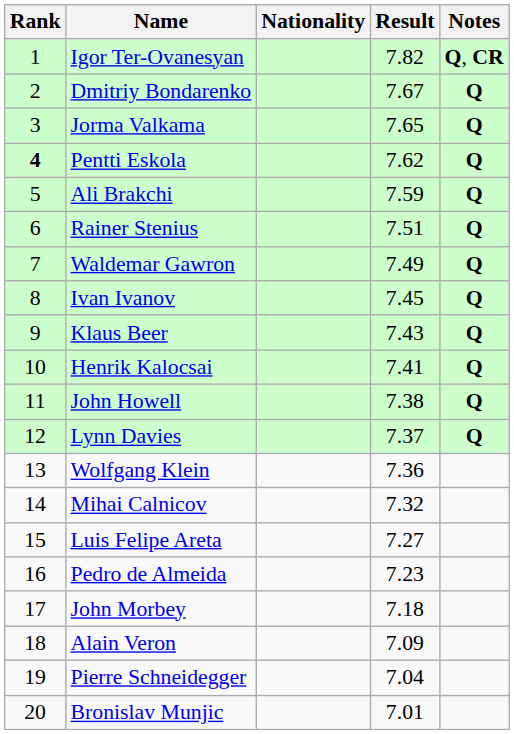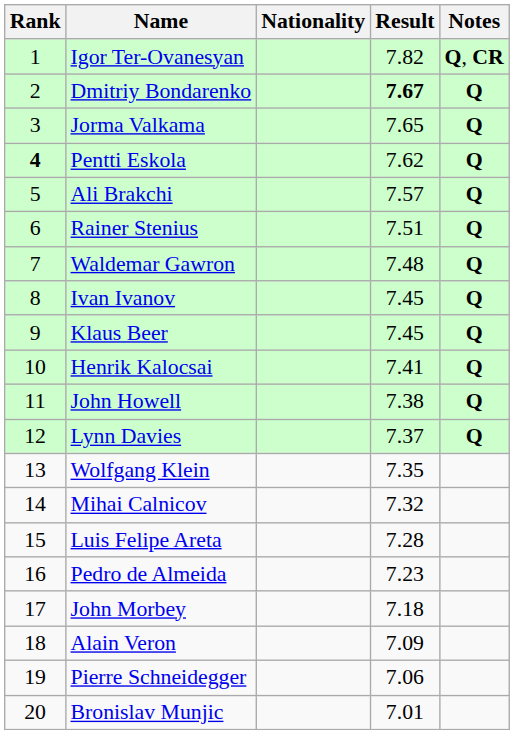 <table class="wikitable sortable" style="text-align:center">
 <tr>
 <th>Rank</th>
 <th>Name</th>
 <th>Nationality</th>
 <th>Result</th>
 <th>Notes</th>
 </tr>
 <tr bgcolor=ccffcc>
 <td>1</td>
 <td align=left><a href='#'>Igor Ter-Ovanesyan</a></td>
 <td align=left></td>
 <td>7.82</td>
 <td><strong>Q</strong>, <strong>CR</strong></td>
 </tr>
 <tr bgcolor=ccffcc>
 <td>2</td>
 <td align=left><a href='#'>Dmitriy Bondarenko</a></td>
 <td align=left></td>
-<td>7.67</td>
+<td><strong>7.67</strong></td>
 <td><strong>Q</strong></td>
 </tr>
 <tr bgcolor=ccffcc>
 <td>3</td>
 <td align=left><a href='#'>Jorma Valkama</a></td>
 <td align=left></td>
 <td>7.65</td>
 <td><strong>Q</strong></td>
 </tr>
 <tr bgcolor=ccffcc>
 <td><strong>4</strong></td>
 <td align=left><a href='#'>Pentti Eskola</a></td>
 <td align=left></td>
 <td>7.62</td>
 <td><strong>Q</strong></td>
 </tr>
 <tr bgcolor=ccffcc>
 <td>5</td>
 <td align=left><a href='#'>Ali Brakchi</a></td>
 <td align=left></td>
-<td>7.59</td>
+<td>7.57</td>
 <td><strong>Q</strong></td>
 </tr>
 <tr bgcolor=ccffcc>
 <td>6</td>
 <td align=left><a href='#'>Rainer Stenius</a></td>
 <td align=left></td>
 <td>7.51</td>
 <td><strong>Q</strong></td>
 </tr>
 <tr bgcolor=ccffcc>
 <td>7</td>
 <td align=left><a href='#'>Waldemar Gawron</a></td>
 <td align=left></td>
-<td>7.49</td>
+<td>7.48</td>
 <td><strong>Q</strong></td>
 </tr>
 <tr bgcolor=ccffcc>
 <td>8</td>
 <td align=left><a href='#'>Ivan Ivanov</a></td>
 <td align=left></td>
 <td>7.45</td>
 <td><strong>Q</strong></td>
 </tr>
 <tr bgcolor=ccffcc>
 <td>9</td>
 <td align=left><a href='#'>Klaus Beer</a></td>
 <td align=left></td>
-<td>7.43</td>
+<td>7.45</td>
 <td><strong>Q</strong></td>
 </tr>
 <tr bgcolor=ccffcc>
 <td>10</td>
 <td align=left><a href='#'>Henrik Kalocsai</a></td>
 <td align=left></td>
 <td>7.41</td>
 <td><strong>Q</strong></td>
 </tr>
 <tr bgcolor=ccffcc>
 <td>11</td>
 <td align=left><a href='#'>John Howell</a></td>
 <td align=left></td>
 <td>7.38</td>
 <td><strong>Q</strong></td>
 </tr>
 <tr bgcolor=ccffcc>
 <td>12</td>
 <td align=left><a href='#'>Lynn Davies</a></td>
 <td align=left></td>
 <td>7.37</td>
 <td><strong>Q</strong></td>
 </tr>
 <tr>
 <td>13</td>
 <td align=left><a href='#'>Wolfgang Klein</a></td>
 <td align=left></td>
-<td>7.36</td>
+<td>7.35</td>
 <td></td>
 </tr>
 <tr>
 <td>14</td>
 <td align=left><a href='#'>Mihai Calnicov</a></td>
 <td align=left></td>
 <td>7.32</td>
 <td></td>
 </tr>
 <tr>
 <td>15</td>
 <td align=left><a href='#'>Luis Felipe Areta</a></td>
 <td align=left></td>
-<td>7.27</td>
+<td>7.28</td>
 <td></td>
 </tr>
 <tr>
 <td>16</td>
 <td align=left><a href='#'>Pedro de Almeida</a></td>
 <td align=left></td>
 <td>7.23</td>
 <td></td>
 </tr>
 <tr>
 <td>17</td>
 <td align=left><a href='#'>John Morbey</a></td>
 <td align=left></td>
 <td>7.18</td>
 <td></td>
 </tr>
 <tr>
 <td>18</td>
 <td align=left><a href='#'>Alain Veron</a></td>
 <td align=left></td>
 <td>7.09</td>
 <td></td>
 </tr>
 <tr>
 <td>19</td>
 <td align=left><a href='#'>Pierre Schneidegger</a></td>
 <td align=left></td>
-<td>7.04</td>
+<td>7.06</td>
 <td></td>
 </tr>
 <tr>
 <td>20</td>
 <td align=left><a href='#'>Bronislav Munjic</a></td>
 <td align=left></td>
 <td>7.01</td>
 <td></td>
 </tr>
 </table>
